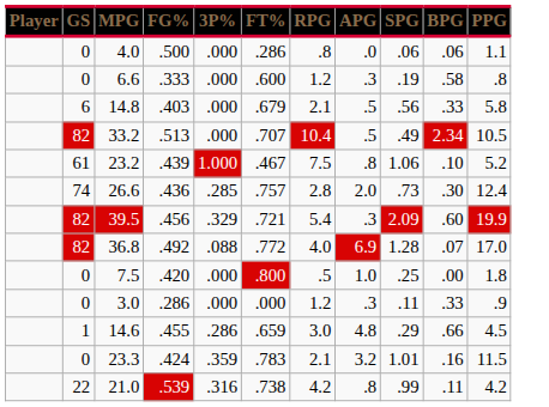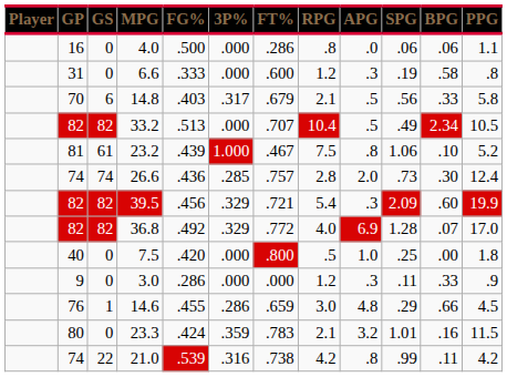 <table class="wikitable sortable" style="text-align:right;">
 <tr>
 <th style="background:#010101; color:#896C4C; border-top:#D50032 3px solid; border-bottom:#D50032 3px solid;">Player</th>
+<th style="background:#010101; color:#896C4C; border-top:#D50032 3px solid; border-bottom:#D50032 3px solid;">GP</th>
 <th style="background:#010101; color:#896C4C; border-top:#D50032 3px solid; border-bottom:#D50032 3px solid;">GS</th>
 <th style="background:#010101; color:#896C4C; border-top:#D50032 3px solid; border-bottom:#D50032 3px solid;">MPG</th>
 <th style="background:#010101; color:#896C4C; border-top:#D50032 3px solid; border-bottom:#D50032 3px solid;">FG%</th>
 <th style="background:#010101; color:#896C4C; border-top:#D50032 3px solid; border-bottom:#D50032 3px solid;">3P%</th>
 <th style="background:#010101; color:#896C4C; border-top:#D50032 3px solid; border-bottom:#D50032 3px solid;">FT%</th>
 <th style="background:#010101; color:#896C4C; border-top:#D50032 3px solid; border-bottom:#D50032 3px solid;">RPG</th>
 <th style="background:#010101; color:#896C4C; border-top:#D50032 3px solid; border-bottom:#D50032 3px solid;">APG</th>
 <th style="background:#010101; color:#896C4C; border-top:#D50032 3px solid; border-bottom:#D50032 3px solid;">SPG</th>
 <th style="background:#010101; color:#896C4C; border-top:#D50032 3px solid; border-bottom:#D50032 3px solid;">BPG</th>
 <th style="background:#010101; color:#896C4C; border-top:#D50032 3px solid; border-bottom:#D50032 3px solid;">PPG</th>
 </tr>
 <tr>
 <td></td>
+<td>16</td>
 <td>0</td>
 <td>4.0</td>
 <td>.500</td>
 <td>.000</td>
 <td>.286</td>
 <td>.8</td>
 <td>.0</td>
 <td>.06</td>
 <td>.06</td>
 <td>1.1</td>
 </tr>
 <tr>
 <td></td>
+<td>31</td>
 <td>0</td>
 <td>6.6</td>
 <td>.333</td>
 <td>.000</td>
 <td>.600</td>
 <td>1.2</td>
 <td>.3</td>
 <td>.19</td>
 <td>.58</td>
 <td>.8</td>
 </tr>
 <tr>
 <td></td>
+<td>70</td>
 <td>6</td>
 <td>14.8</td>
 <td>.403</td>
-<td>.000</td>
+<td>.317</td>
 <td>.679</td>
 <td>2.1</td>
 <td>.5</td>
 <td>.56</td>
 <td>.33</td>
 <td>5.8</td>
 </tr>
 <tr>
 <td></td>
+<td style="background:#d80303;color:white;">82</td>
 <td style="background:#d80303;color:white;">82</td>
 <td>33.2</td>
 <td>.513</td>
 <td>.000</td>
 <td>.707</td>
 <td style="background:#d80303;color:white;">10.4</td>
 <td>.5</td>
 <td>.49</td>
 <td style="background:#d80303;color:white;">2.34</td>
 <td>10.5</td>
 </tr>
 <tr>
 <td></td>
+<td>81</td>
 <td>61</td>
 <td>23.2</td>
 <td>.439</td>
 <td style="background:#d80303;color:white;">1.000</td>
 <td>.467</td>
 <td>7.5</td>
 <td>.8</td>
 <td>1.06</td>
 <td>.10</td>
 <td>5.2</td>
 </tr>
 <tr>
 <td></td>
 <td>74</td>
+<td>74</td>
 <td>26.6</td>
 <td>.436</td>
 <td>.285</td>
 <td>.757</td>
 <td>2.8</td>
 <td>2.0</td>
 <td>.73</td>
 <td>.30</td>
 <td>12.4</td>
 </tr>
 <tr>
 <td></td>
+<td style="background:#d80303;color:white;">82</td>
 <td style="background:#d80303;color:white;">82</td>
 <td style="background:#d80303;color:white;">39.5</td>
 <td>.456</td>
 <td>.329</td>
 <td>.721</td>
 <td>5.4</td>
 <td>.3</td>
 <td style="background:#d80303;color:white;">2.09</td>
 <td>.60</td>
 <td style="background:#d80303;color:white;">19.9</td>
 </tr>
 <tr>
 <td></td>
 <td style="background:#d80303;color:white;">82</td>
+<td style="background:#d80303;color:white;">82</td>
 <td>36.8</td>
 <td>.492</td>
-<td>.088</td>
+<td>.329</td>
 <td>.772</td>
 <td>4.0</td>
 <td style="background:#d80303;color:white;">6.9</td>
 <td>1.28</td>
 <td>.07</td>
 <td>17.0</td>
 </tr>
 <tr>
 <td></td>
+<td>40</td>
 <td>0</td>
 <td>7.5</td>
 <td>.420</td>
 <td>.000</td>
 <td style="background:#d80303;color:white;">.800</td>
 <td>.5</td>
 <td>1.0</td>
 <td>.25</td>
 <td>.00</td>
 <td>1.8</td>
 </tr>
 <tr>
 <td></td>
+<td>9</td>
 <td>0</td>
 <td>3.0</td>
 <td>.286</td>
 <td>.000</td>
 <td>.000</td>
 <td>1.2</td>
 <td>.3</td>
 <td>.11</td>
 <td>.33</td>
 <td>.9</td>
 </tr>
 <tr>
 <td></td>
+<td>76</td>
 <td>1</td>
 <td>14.6</td>
 <td>.455</td>
 <td>.286</td>
 <td>.659</td>
 <td>3.0</td>
 <td>4.8</td>
 <td>.29</td>
 <td>.66</td>
 <td>4.5</td>
 </tr>
 <tr>
 <td></td>
+<td>80</td>
 <td>0</td>
 <td>23.3</td>
 <td>.424</td>
 <td>.359</td>
 <td>.783</td>
 <td>2.1</td>
 <td>3.2</td>
 <td>1.01</td>
 <td>.16</td>
 <td>11.5</td>
 </tr>
 <tr>
 <td></td>
+<td>74</td>
 <td>22</td>
 <td>21.0</td>
 <td style="background:#d80303;color:white;">.539</td>
 <td>.316</td>
 <td>.738</td>
 <td>4.2</td>
 <td>.8</td>
 <td>.99</td>
 <td>.11</td>
 <td>4.2</td>
 </tr>
 </table>
